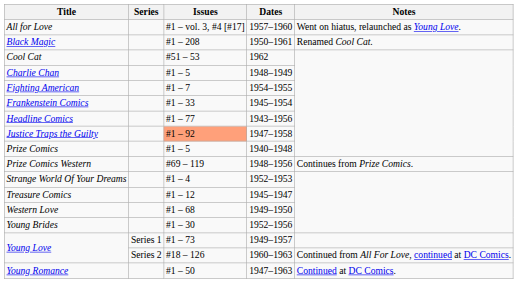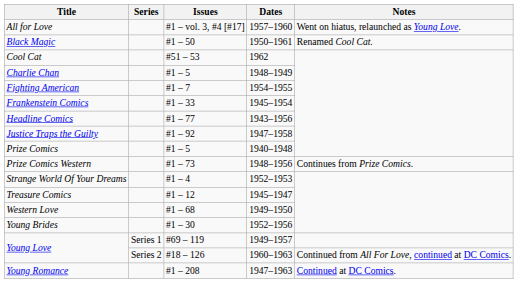 <table class="wikitable">
 <tr>
 <th>Title</th>
 <th>Series</th>
 <th>Issues</th>
 <th>Dates</th>
 <th>Notes</th>
 </tr>
 <tr>
 <td><em>All for Love</em></td>
 <td></td>
 <td>#1 – vol. 3, #4 [#17]</td>
 <td>1957–1960</td>
 <td>Went on hiatus, relaunched as <em><a href='#'>Young Love</a></em>.</td>
 </tr>
 <tr>
 <td><em><a href='#'>Black Magic</a></em></td>
 <td></td>
-<td>#1 – 208</td>
+<td>#1 – 50</td>
 <td>1950–1961</td>
 <td>Renamed <em>Cool Cat</em>.</td>
 </tr>
 <tr>
 <td><em>Cool Cat</em></td>
 <td></td>
 <td>#51 – 53</td>
 <td>1962</td>
 </tr>
 <tr>
 <td><em><a href='#'>Charlie Chan</a></em></td>
 <td></td>
 <td>#1 – 5</td>
 <td>1948–1949</td>
 </tr>
 <tr>
 <td><em><a href='#'>Fighting American</a></em></td>
 <td></td>
 <td>#1 – 7</td>
 <td>1954–1955</td>
 </tr>
 <tr>
 <td><em><a href='#'>Frankenstein Comics</a></em></td>
 <td></td>
 <td>#1 – 33</td>
 <td>1945–1954</td>
 </tr>
 <tr>
 <td><em><a href='#'>Headline Comics</a></em></td>
 <td></td>
 <td>#1 – 77</td>
 <td>1943–1956</td>
 </tr>
 <tr>
 <td><em><a href='#'>Justice Traps the Guilty</a></em></td>
 <td></td>
-<td style="background: lightsalmon;">#1 – 92</td>
+<td>#1 – 92</td>
 <td>1947–1958</td>
 </tr>
 <tr>
 <td><em>Prize Comics</em></td>
 <td></td>
 <td>#1  – 5</td>
 <td>1940–1948</td>
 </tr>
 <tr>
 <td><em>Prize Comics Western</em></td>
 <td></td>
-<td>#69 – 119</td>
+<td>#1 – 73</td>
 <td>1948–1956</td>
 <td>Continues from <em>Prize Comics</em>.</td>
 </tr>
 <tr>
 <td><em>Strange World Of Your Dreams</em></td>
 <td></td>
 <td>#1 – 4</td>
 <td>1952–1953</td>
 </tr>
 <tr>
 <td><em>Treasure Comics</em></td>
 <td></td>
 <td>#1 – 12</td>
 <td>1945–1947</td>
 </tr>
 <tr>
 <td><em>Western Love</em></td>
 <td></td>
 <td>#1 – 68</td>
 <td>1949–1950</td>
 </tr>
 <tr>
 <td><em>Young Brides</em></td>
 <td></td>
 <td>#1 – 30</td>
 <td>1952–1956</td>
 </tr>
 <tr>
 <td rowspan="2"><span><em><a href='#'>Young Love</a></em></span></td>
 <td>Series 1</td>
-<td>#1 – 73</td>
+<td>#69 – 119</td>
 <td>1949–1957</td>
 <td></td>
 </tr>
 <tr>
 <td>Series 2</td>
 <td>#18 – 126</td>
 <td>1960–1963</td>
 <td>Continued from <em>All For Love</em>, <a href='#'>continued</a> at <a href='#'>DC Comics</a>.</td>
 </tr>
 <tr>
 <td><span><em><a href='#'>Young Romance</a></em></span></td>
 <td></td>
-<td>#1 – 50</td>
+<td>#1 – 208</td>
 <td>1947–1963</td>
 <td><a href='#'>Continued</a> at <a href='#'>DC Comics</a>.</td>
 </tr>
 </table>
